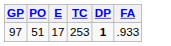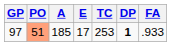 <table class="wikitable">
 <tr>
 <th><a href='#'>GP</a></th>
 <th><a href='#'>PO</a></th>
+<th><a href='#'>A</a></th>
 <th><a href='#'>E</a></th>
 <th><a href='#'>TC</a></th>
 <th><a href='#'>DP</a></th>
 <th><a href='#'>FA</a></th>
 </tr>
 <tr align=center>
 <td>97</td>
-<td>51</td>
+<td style="background: lightsalmon;">51</td>
+<td>185</td>
 <td>17</td>
 <td>253</td>
 <td><strong>1</strong></td>
 <td>.933</td>
 </tr>
 </table>
